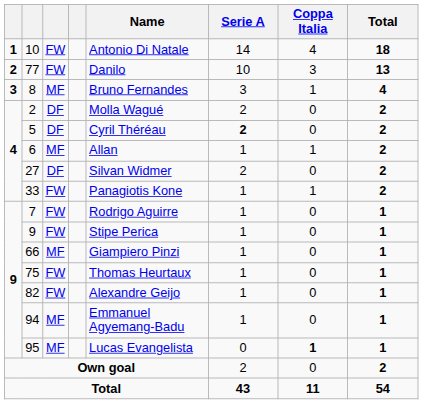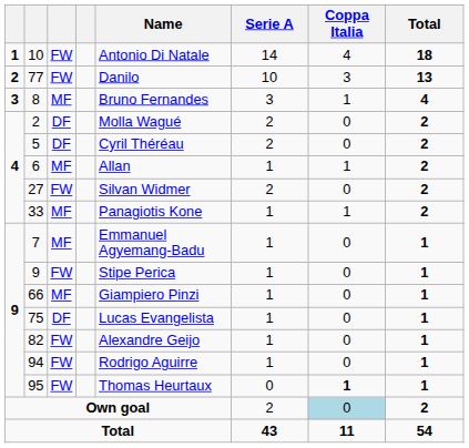 <table class="wikitable" style="text-align:center">
 <tr>
 <th width=15></th>
 <th width=15></th>
 <th width=15></th>
 <th width=15></th>
 <th width=145>Name</th>
 <th width=80><a href='#'>Serie A</a></th>
 <th width=80><a href='#'>Coppa Italia</a></th>
 <th width=80>Total</th>
 </tr>
 <tr>
 <td><strong>1</strong></td>
 <td>10</td>
 <td><a href='#'>FW</a></td>
 <td></td>
 <td align=left><a href='#'>Antonio Di Natale</a></td>
 <td>14</td>
 <td>4</td>
 <td><strong>18</strong></td>
 </tr>
 <tr>
 <td><strong>2</strong></td>
 <td>77</td>
 <td><a href='#'>FW</a></td>
 <td></td>
 <td align=left><a href='#'>Danilo</a></td>
 <td>10</td>
 <td>3</td>
 <td><strong>13</strong></td>
 </tr>
 <tr>
 <td><strong>3</strong></td>
 <td>8</td>
 <td><a href='#'>MF</a></td>
 <td></td>
 <td align=left><a href='#'>Bruno Fernandes</a></td>
 <td>3</td>
 <td>1</td>
 <td><strong>4</strong></td>
 </tr>
 <tr>
 <td rowspan=5><strong>4</strong></td>
 <td>2</td>
 <td><a href='#'>DF</a></td>
 <td></td>
 <td align=left><a href='#'>Molla Wagué</a></td>
 <td>2</td>
 <td>0</td>
 <td><strong>2</strong></td>
 </tr>
 <tr>
 <td>5</td>
 <td><a href='#'>DF</a></td>
 <td></td>
 <td align=left><a href='#'>Cyril Théréau</a></td>
-<td><strong>2</strong></td>
+<td>2</td>
 <td>0</td>
 <td><strong>2</strong></td>
 </tr>
 <tr>
 <td>6</td>
 <td><a href='#'>MF</a></td>
 <td></td>
 <td align=left><a href='#'>Allan</a></td>
 <td>1</td>
 <td>1</td>
 <td><strong>2</strong></td>
 </tr>
 <tr>
 <td>27</td>
-<td><a href='#'>DF</a></td>
+<td><a href='#'>FW</a></td>
 <td></td>
 <td align=left><a href='#'>Silvan Widmer</a></td>
 <td>2</td>
 <td>0</td>
 <td><strong>2</strong></td>
 </tr>
 <tr>
 <td>33</td>
-<td><a href='#'>FW</a></td>
+<td><a href='#'>MF</a></td>
 <td></td>
 <td align=left><a href='#'>Panagiotis Kone</a></td>
 <td>1</td>
 <td>1</td>
 <td><strong>2</strong></td>
 </tr>
 <tr>
 <td rowspan=7><strong>9</strong></td>
 <td>7</td>
-<td><a href='#'>FW</a></td>
+<td><a href='#'>MF</a></td>
 <td></td>
-<td align=left><a href='#'>Rodrigo Aguirre</a></td>
+<td align=left><a href='#'>Emmanuel Agyemang-Badu</a></td>
 <td>1</td>
 <td>0</td>
 <td><strong>1</strong></td>
 </tr>
 <tr>
 <td>9</td>
 <td><a href='#'>FW</a></td>
 <td></td>
 <td align=left><a href='#'>Stipe Perica</a></td>
 <td>1</td>
 <td>0</td>
 <td><strong>1</strong></td>
 </tr>
 <tr>
 <td>66</td>
 <td><a href='#'>MF</a></td>
 <td></td>
 <td align=left><a href='#'>Giampiero Pinzi</a></td>
 <td>1</td>
 <td>0</td>
 <td><strong>1</strong></td>
 </tr>
 <tr>
 <td>75</td>
-<td><a href='#'>FW</a></td>
+<td><a href='#'>DF</a></td>
 <td></td>
-<td align=left><a href='#'>Thomas Heurtaux</a></td>
+<td align=left><a href='#'>Lucas Evangelista</a></td>
 <td>1</td>
 <td>0</td>
 <td><strong>1</strong></td>
 </tr>
 <tr>
 <td>82</td>
 <td><a href='#'>FW</a></td>
 <td></td>
 <td align=left><a href='#'>Alexandre Geijo</a></td>
 <td>1</td>
 <td>0</td>
 <td><strong>1</strong></td>
 </tr>
 <tr>
 <td>94</td>
-<td><a href='#'>MF</a></td>
+<td><a href='#'>FW</a></td>
 <td></td>
-<td align=left><a href='#'>Emmanuel Agyemang-Badu</a></td>
+<td align=left><a href='#'>Rodrigo Aguirre</a></td>
 <td>1</td>
 <td>0</td>
 <td><strong>1</strong></td>
 </tr>
 <tr>
 <td>95</td>
-<td><a href='#'>MF</a></td>
+<td><a href='#'>FW</a></td>
 <td></td>
-<td align=left><a href='#'>Lucas Evangelista</a></td>
+<td align=left><a href='#'>Thomas Heurtaux</a></td>
 <td>0</td>
 <td><strong>1</strong></td>
 <td><strong>1</strong></td>
 </tr>
 <tr>
 <td colspan=5><strong>Own goal</strong></td>
 <td>2</td>
-<td>0</td>
+<td style="background: lightblue;">0</td>
 <td><strong>2</strong></td>
 </tr>
 <tr>
 <td colspan="5"><strong>Total</strong></td>
 <td><strong>43</strong></td>
 <td><strong>11</strong></td>
 <td><strong>54</strong></td>
 </tr>
 </table>
